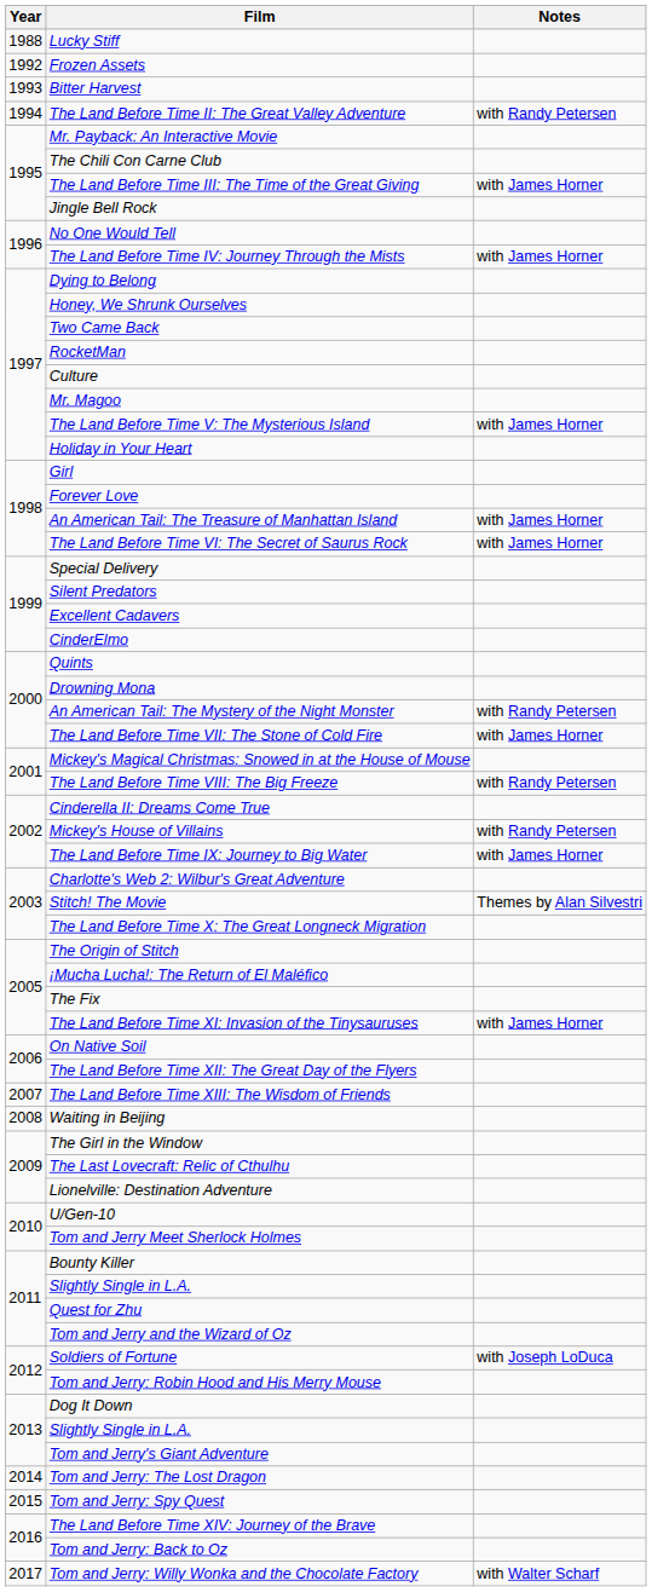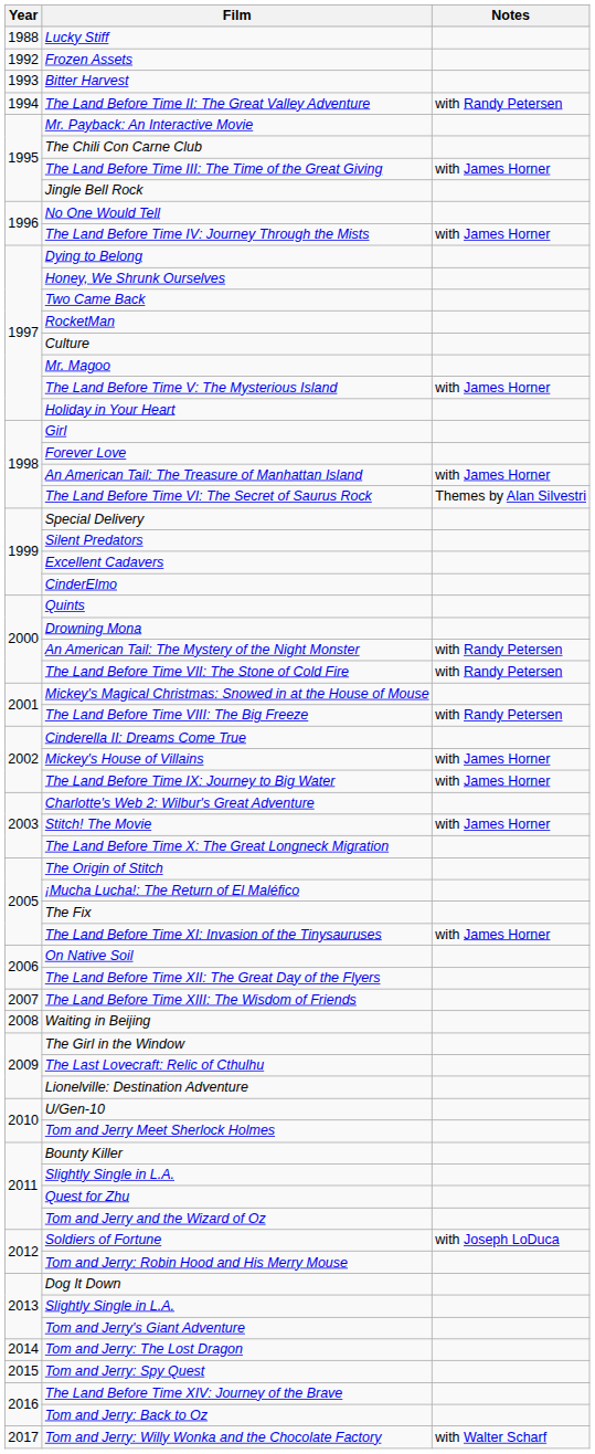 <table class="wikitable">
 <tr style="background:#b0c4de; text-align:center;">
 <th>Year</th>
 <th>Film</th>
 <th>Notes</th>
 </tr>
 <tr>
 <td>1988</td>
 <td><em><a href='#'>Lucky Stiff</a></em></td>
 <td></td>
 </tr>
 <tr>
 <td>1992</td>
 <td><em><a href='#'>Frozen Assets</a></em></td>
 <td></td>
 </tr>
 <tr>
 <td>1993</td>
 <td><em><a href='#'>Bitter Harvest</a></em></td>
 <td></td>
 </tr>
 <tr>
 <td>1994</td>
 <td><em><a href='#'>The Land Before Time II: The Great Valley Adventure</a></em></td>
 <td>with <a href='#'>Randy Petersen</a></td>
 </tr>
 <tr>
 <td rowspan="4">1995</td>
 <td><em><a href='#'>Mr. Payback: An Interactive Movie</a></em></td>
 <td></td>
 </tr>
 <tr>
 <td><em>The Chili Con Carne Club</em></td>
 <td></td>
 </tr>
 <tr>
 <td><em><a href='#'>The Land Before Time III: The Time of the Great Giving</a></em></td>
 <td>with <a href='#'>James Horner</a></td>
 </tr>
 <tr>
 <td><em>Jingle Bell Rock</em></td>
 <td></td>
 </tr>
 <tr>
 <td rowspan="2">1996</td>
 <td><em><a href='#'>No One Would Tell</a></em></td>
 <td></td>
 </tr>
 <tr>
 <td><em><a href='#'>The Land Before Time IV: Journey Through the Mists</a></em></td>
 <td>with <a href='#'>James Horner</a></td>
 </tr>
 <tr>
 <td rowspan="8">1997</td>
 <td><em><a href='#'>Dying to Belong</a></em></td>
 <td></td>
 </tr>
 <tr>
 <td><em><a href='#'>Honey, We Shrunk Ourselves</a></em></td>
 <td></td>
 </tr>
 <tr>
 <td><em><a href='#'>Two Came Back</a></em></td>
 <td></td>
 </tr>
 <tr>
 <td><em><a href='#'>RocketMan</a></em></td>
 <td></td>
 </tr>
 <tr>
 <td><em>Culture</em></td>
 <td></td>
 </tr>
 <tr>
 <td><em><a href='#'>Mr. Magoo</a></em></td>
 <td></td>
 </tr>
 <tr>
 <td><em><a href='#'>The Land Before Time V: The Mysterious Island</a></em></td>
 <td>with <a href='#'>James Horner</a></td>
 </tr>
 <tr>
 <td><em><a href='#'>Holiday in Your Heart</a></em></td>
 <td></td>
 </tr>
 <tr>
 <td rowspan="4">1998</td>
 <td><em><a href='#'>Girl</a></em></td>
 <td></td>
 </tr>
 <tr>
 <td><em><a href='#'>Forever Love</a></em></td>
 <td></td>
 </tr>
 <tr>
 <td><em><a href='#'>An American Tail: The Treasure of Manhattan Island</a></em></td>
 <td>with <a href='#'>James Horner</a></td>
 </tr>
 <tr>
 <td><em><a href='#'>The Land Before Time VI: The Secret of Saurus Rock</a></em></td>
-<td>with <a href='#'>James Horner</a></td>
+<td>Themes by <a href='#'>Alan Silvestri</a></td>
 </tr>
 <tr>
 <td rowspan="4">1999</td>
 <td><em>Special Delivery</em></td>
 <td></td>
 </tr>
 <tr>
 <td><em><a href='#'>Silent Predators</a></em></td>
 <td></td>
 </tr>
 <tr>
 <td><em><a href='#'>Excellent Cadavers</a></em></td>
 <td></td>
 </tr>
 <tr>
 <td><em><a href='#'>CinderElmo</a></em></td>
 <td></td>
 </tr>
 <tr>
 <td rowspan="4">2000</td>
 <td><em><a href='#'>Quints</a></em></td>
 <td></td>
 </tr>
 <tr>
 <td><em><a href='#'>Drowning Mona</a></em></td>
 <td></td>
 </tr>
 <tr>
 <td><em><a href='#'>An American Tail: The Mystery of the Night Monster</a></em></td>
 <td>with <a href='#'>Randy Petersen</a></td>
 </tr>
 <tr>
 <td><em><a href='#'>The Land Before Time VII: The Stone of Cold Fire</a></em></td>
-<td>with <a href='#'>James Horner</a></td>
+<td>with <a href='#'>Randy Petersen</a></td>
 </tr>
 <tr>
 <td rowspan="2">2001</td>
 <td><em><a href='#'>Mickey's Magical Christmas: Snowed in at the House of Mouse</a></em></td>
 <td></td>
 </tr>
 <tr>
 <td><em><a href='#'>The Land Before Time VIII: The Big Freeze</a></em></td>
 <td>with <a href='#'>Randy Petersen</a></td>
 </tr>
 <tr>
 <td rowspan="3">2002</td>
 <td><em><a href='#'>Cinderella II: Dreams Come True</a></em></td>
 <td></td>
 </tr>
 <tr>
 <td><em><a href='#'>Mickey's House of Villains</a></em></td>
-<td>with <a href='#'>Randy Petersen</a></td>
+<td>with <a href='#'>James Horner</a></td>
 </tr>
 <tr>
 <td><em><a href='#'>The Land Before Time IX: Journey to Big Water</a></em></td>
 <td>with <a href='#'>James Horner</a></td>
 </tr>
 <tr>
 <td rowspan="3">2003</td>
 <td><em><a href='#'>Charlotte's Web 2: Wilbur's Great Adventure</a></em></td>
 <td></td>
 </tr>
 <tr>
 <td><em><a href='#'>Stitch! The Movie</a></em></td>
-<td>Themes by <a href='#'>Alan Silvestri</a></td>
+<td>with <a href='#'>James Horner</a></td>
 </tr>
 <tr>
 <td><em><a href='#'>The Land Before Time X: The Great Longneck Migration</a></em></td>
 <td></td>
 </tr>
 <tr>
 <td rowspan="4">2005</td>
 <td><em><a href='#'>The Origin of Stitch</a></em></td>
 <td></td>
 </tr>
 <tr>
 <td><a href='#'><em>¡Mucha Lucha!: The Return of El Maléfico</em></a></td>
 <td></td>
 </tr>
 <tr>
 <td><em>The Fix</em></td>
 <td></td>
 </tr>
 <tr>
 <td><em><a href='#'>The Land Before Time XI: Invasion of the Tinysauruses</a></em></td>
 <td>with <a href='#'>James Horner</a></td>
 </tr>
 <tr>
 <td rowspan="2">2006</td>
 <td><em><a href='#'>On Native Soil</a></em></td>
 <td></td>
 </tr>
 <tr>
 <td><em><a href='#'>The Land Before Time XII: The Great Day of the Flyers</a></em></td>
 <td></td>
 </tr>
 <tr>
 <td>2007</td>
 <td><em><a href='#'>The Land Before Time XIII: The Wisdom of Friends</a></em></td>
 <td></td>
 </tr>
 <tr>
 <td>2008</td>
 <td><em>Waiting in Beijing</em></td>
 <td></td>
 </tr>
 <tr>
 <td rowspan="3">2009</td>
 <td><em>The Girl in the Window</em></td>
 <td></td>
 </tr>
 <tr>
 <td><em><a href='#'>The Last Lovecraft: Relic of Cthulhu</a></em></td>
 <td></td>
 </tr>
 <tr>
 <td><em>Lionelville: Destination Adventure</em></td>
 <td></td>
 </tr>
 <tr>
 <td rowspan="2">2010</td>
 <td><em>U/Gen-10</em></td>
 <td></td>
 </tr>
 <tr>
 <td><em><a href='#'>Tom and Jerry Meet Sherlock Holmes</a></em></td>
 <td></td>
 </tr>
 <tr>
 <td rowspan="4">2011</td>
 <td><em>Bounty Killer</em></td>
 <td></td>
 </tr>
 <tr>
 <td><em><a href='#'>Slightly Single in L.A.</a></em></td>
 <td></td>
 </tr>
 <tr>
 <td><em><a href='#'>Quest for Zhu</a></em></td>
 <td></td>
 </tr>
 <tr>
 <td><em><a href='#'>Tom and Jerry and the Wizard of Oz</a></em></td>
 <td></td>
 </tr>
 <tr>
 <td rowspan="2">2012</td>
 <td><a href='#'><em>Soldiers of Fortune</em></a></td>
 <td>with <a href='#'>Joseph LoDuca</a></td>
 </tr>
 <tr>
 <td><em><a href='#'>Tom and Jerry: Robin Hood and His Merry Mouse</a></em></td>
 <td></td>
 </tr>
 <tr>
 <td rowspan="3">2013</td>
 <td><em>Dog It Down</em></td>
 <td></td>
 </tr>
 <tr>
 <td><em><a href='#'>Slightly Single in L.A.</a></em></td>
 <td></td>
 </tr>
 <tr>
 <td><em><a href='#'>Tom and Jerry's Giant Adventure</a></em></td>
 <td></td>
 </tr>
 <tr>
 <td>2014</td>
 <td><em><a href='#'>Tom and Jerry: The Lost Dragon</a></em></td>
 <td></td>
 </tr>
 <tr>
 <td>2015</td>
 <td><em><a href='#'>Tom and Jerry: Spy Quest</a></em></td>
 <td></td>
 </tr>
 <tr>
 <td rowspan="2">2016</td>
 <td><em><a href='#'>The Land Before Time XIV: Journey of the Brave</a></em></td>
 <td></td>
 </tr>
 <tr>
 <td><em><a href='#'>Tom and Jerry: Back to Oz</a></em></td>
 <td></td>
 </tr>
 <tr>
 <td>2017</td>
 <td><em><a href='#'>Tom and Jerry: Willy Wonka and the Chocolate Factory</a></em></td>
 <td>with <a href='#'>Walter Scharf</a></td>
 </tr>
 </table>
